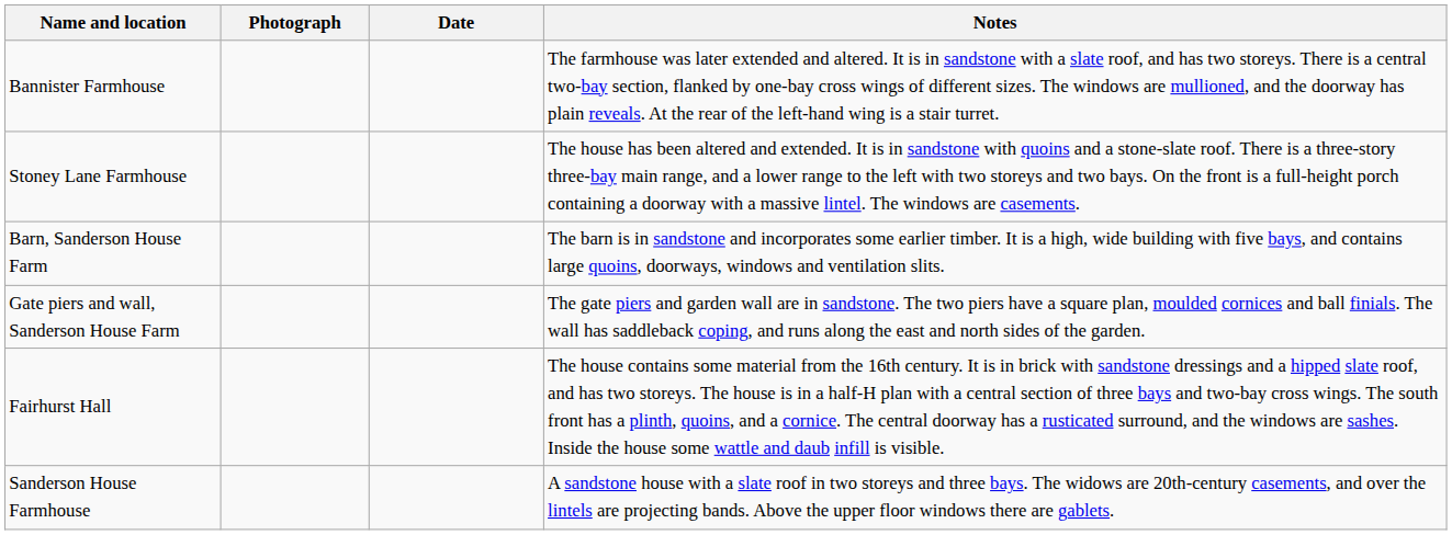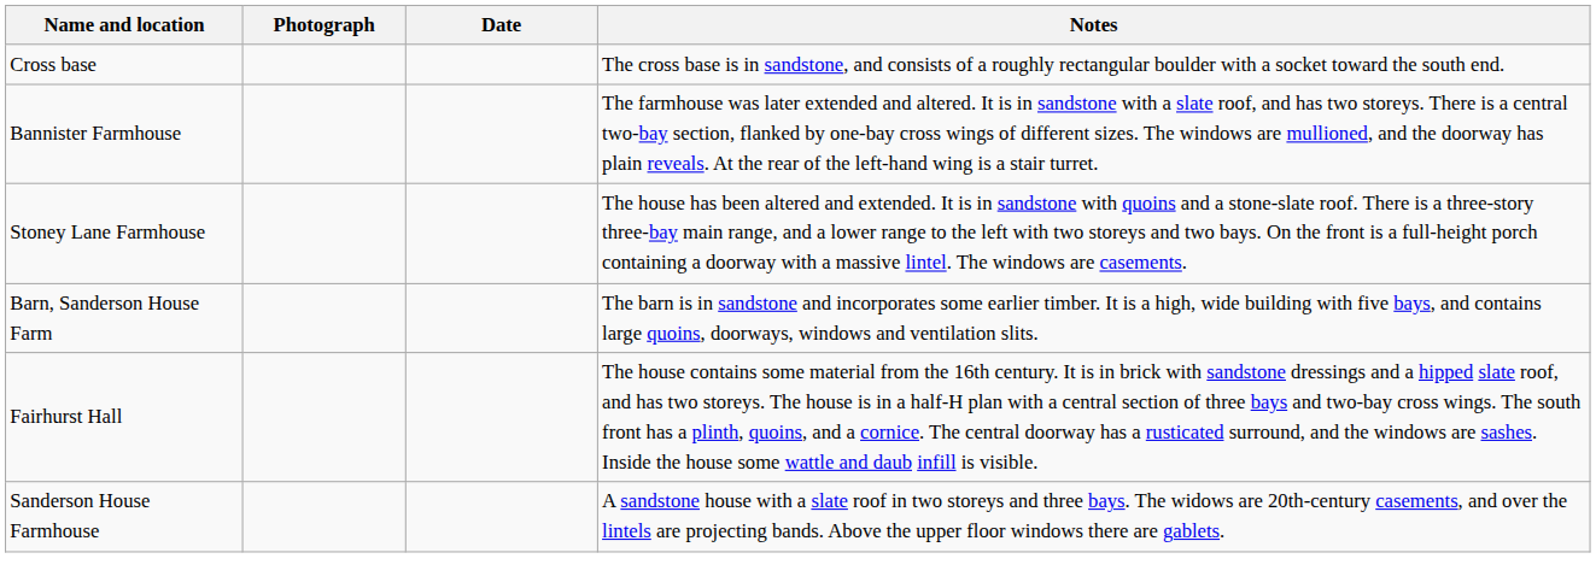 <table class="wikitable sortable plainrowheaders" style="width:100%;border:0px;text-align:left;line-height:150%;">
 <tr>
 <th scope="col"  style="width:150px">Name and location</th>
 <th scope="col"  style="width:100px" class="unsortable">Photograph</th>
 <th scope="col"  style="width:120px">Date</th>
 <th scope="col"  style="width:650px" class="unsortable">Notes</th>
+</tr>
+<tr>
+<td>Cross base<br><small></small></td>
+<td></td>
+<td align="center"></td>
+<td>The cross base is in <a href='#'>sandstone</a>, and consists of a roughly rectangular boulder with a socket toward the south end.</td>
 </tr>
 <tr>
 <td>Bannister Farmhouse<br><small></small></td>
 <td></td>
 <td align="center"></td>
 <td>The farmhouse was later extended and altered.  It is in <a href='#'>sandstone</a> with a <a href='#'>slate</a> roof, and has two storeys.  There is a central two-<a href='#'>bay</a> section, flanked by one-bay cross wings of different sizes.  The windows are <a href='#'>mullioned</a>, and the doorway has plain <a href='#'>reveals</a>.  At the rear of the left-hand wing is a stair turret.</td>
 </tr>
 <tr>
 <td>Stoney Lane Farmhouse<br><small></small></td>
 <td></td>
 <td align="center"></td>
 <td>The house has been altered and extended.  It is in <a href='#'>sandstone</a> with <a href='#'>quoins</a> and a stone-slate roof.  There is a three-story three-<a href='#'>bay</a> main range, and a lower range to the left with two storeys and two bays.  On the front is a full-height porch containing a doorway with a massive <a href='#'>lintel</a>.  The windows are <a href='#'>casements</a>.</td>
 </tr>
 <tr>
 <td>Barn, Sanderson House Farm<br><small></small></td>
 <td></td>
 <td align="center"></td>
 <td>The barn is in <a href='#'>sandstone</a> and incorporates some earlier timber.  It is a high, wide building with five <a href='#'>bays</a>, and contains large <a href='#'>quoins</a>, doorways, windows and ventilation slits.</td>
 </tr>
 <tr>
-<td>Gate piers and wall,<br>Sanderson House Farm<br><small></small></td>
-<td></td>
-<td align="center"></td>
-<td>The gate <a href='#'>piers</a> and garden wall are in <a href='#'>sandstone</a>.  The two piers have a square plan, <a href='#'>moulded</a> <a href='#'>cornices</a> and ball <a href='#'>finials</a>.  The wall has saddleback <a href='#'>coping</a>, and runs along the east and north sides of the garden.</td>
-</tr>
-<tr>
 <td>Fairhurst Hall<br><small></small></td>
 <td></td>
 <td align="center"></td>
 <td>The house contains some material from the 16th century.  It is in brick with <a href='#'>sandstone</a> dressings and a <a href='#'>hipped</a> <a href='#'>slate</a> roof, and has two storeys.  The house is in a half-H plan with a central section of three <a href='#'>bays</a> and two-bay cross wings.  The south front has a <a href='#'>plinth</a>, <a href='#'>quoins</a>, and a <a href='#'>cornice</a>.  The central doorway has a <a href='#'>rusticated</a> surround, and the windows are <a href='#'>sashes</a>.  Inside the house some <a href='#'>wattle and daub</a> <a href='#'>infill</a> is visible.</td>
 </tr>
 <tr>
 <td>Sanderson House Farmhouse<br><small></small></td>
 <td></td>
 <td align="center"></td>
 <td>A <a href='#'>sandstone</a> house with a <a href='#'>slate</a> roof in two storeys and three <a href='#'>bays</a>.  The widows are 20th-century <a href='#'>casements</a>, and over the <a href='#'>lintels</a> are projecting bands.  Above the upper floor windows there are <a href='#'>gablets</a>.</td>
 </tr>
 <tr>
 </tr>
 </table>
